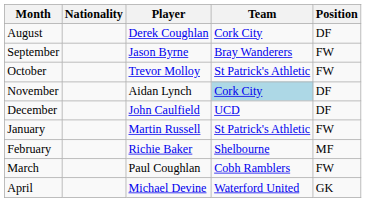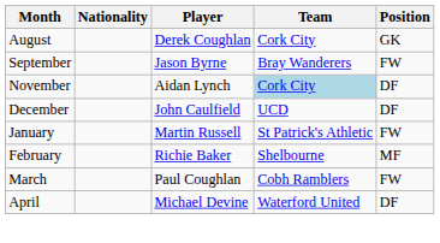 <table class="wikitable sortable">
 <tr>
 <th>Month</th>
 <th>Nationality</th>
 <th>Player</th>
 <th>Team</th>
 <th>Position</th>
 </tr>
 <tr>
 <td>August</td>
 <td></td>
 <td><a href='#'>Derek Coughlan</a></td>
 <td><a href='#'>Cork City</a></td>
-<td>DF</td>
+<td>GK</td>
 </tr>
 <tr>
 <td>September</td>
 <td></td>
 <td><a href='#'>Jason Byrne</a></td>
 <td><a href='#'>Bray Wanderers</a></td>
-<td>FW</td>
-</tr>
-<tr>
-<td>October</td>
-<td></td>
-<td><a href='#'>Trevor Molloy</a></td>
-<td><a href='#'>St Patrick's Athletic</a></td>
 <td>FW</td>
 </tr>
 <tr>
 <td>November</td>
 <td></td>
 <td>Aidan Lynch</td>
 <td style="background: lightblue;"><a href='#'>Cork City</a></td>
 <td>DF</td>
 </tr>
 <tr>
 <td>December</td>
 <td></td>
 <td><a href='#'>John Caulfield</a></td>
 <td><a href='#'>UCD</a></td>
 <td>DF</td>
 </tr>
 <tr>
 <td>January</td>
 <td></td>
 <td><a href='#'>Martin Russell</a></td>
 <td><a href='#'>St Patrick's Athletic</a></td>
 <td>FW</td>
 </tr>
 <tr>
 <td>February</td>
 <td></td>
 <td><a href='#'>Richie Baker</a></td>
 <td><a href='#'>Shelbourne</a></td>
 <td>MF</td>
 </tr>
 <tr>
 <td>March</td>
 <td></td>
 <td>Paul Coughlan</td>
 <td><a href='#'>Cobh Ramblers</a></td>
 <td>FW</td>
 </tr>
 <tr>
 <td>April</td>
 <td></td>
 <td><a href='#'>Michael Devine</a></td>
 <td><a href='#'>Waterford United</a></td>
-<td>GK</td>
+<td>DF</td>
 </tr>
 </table>
